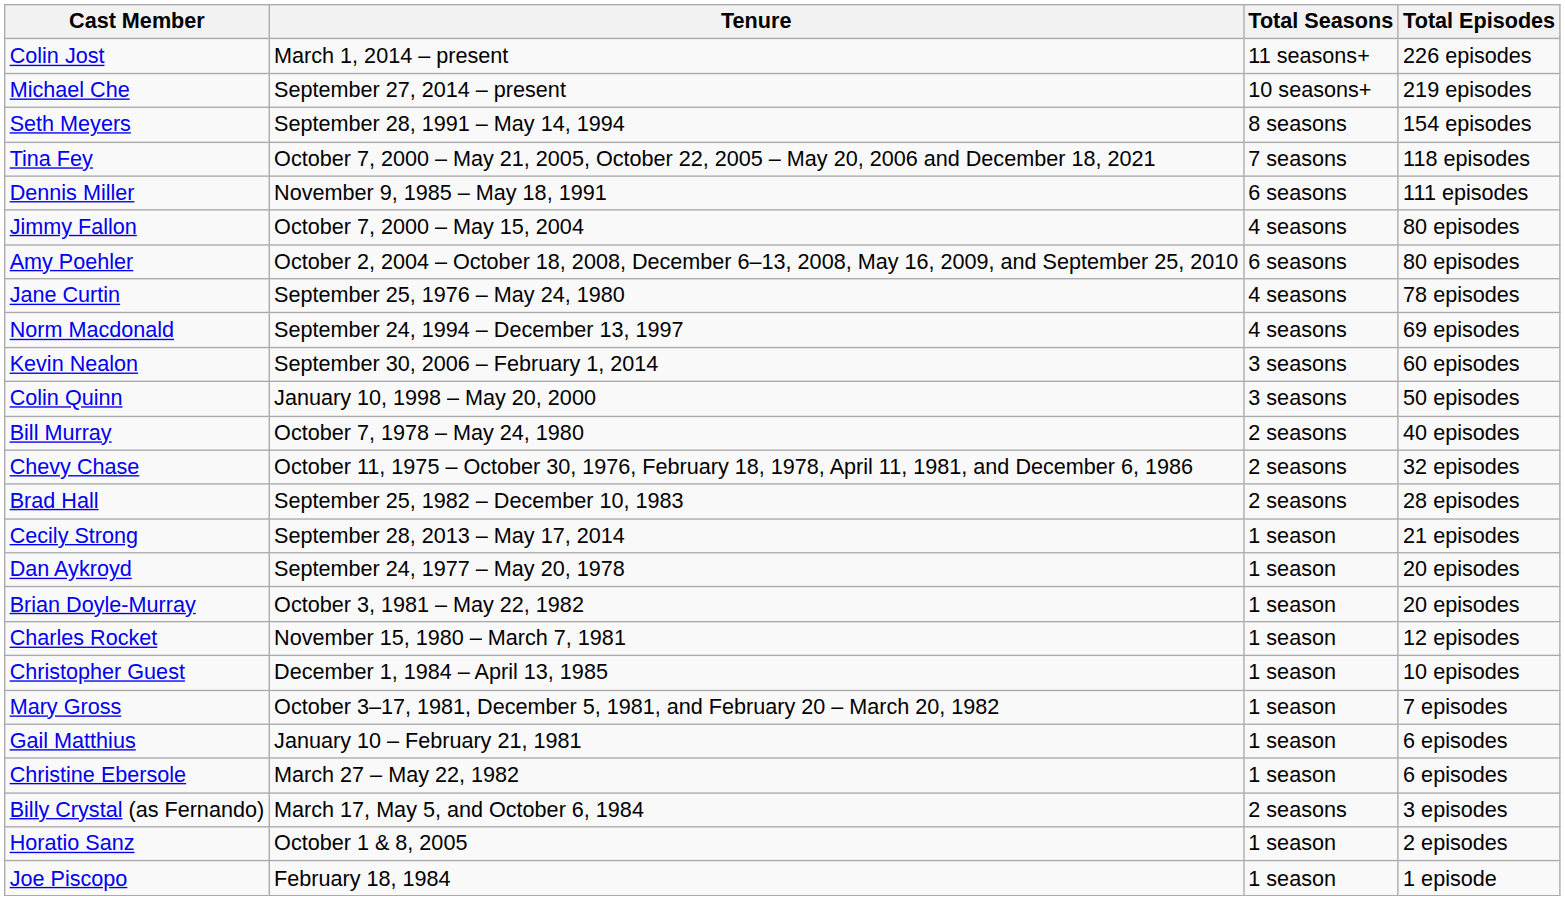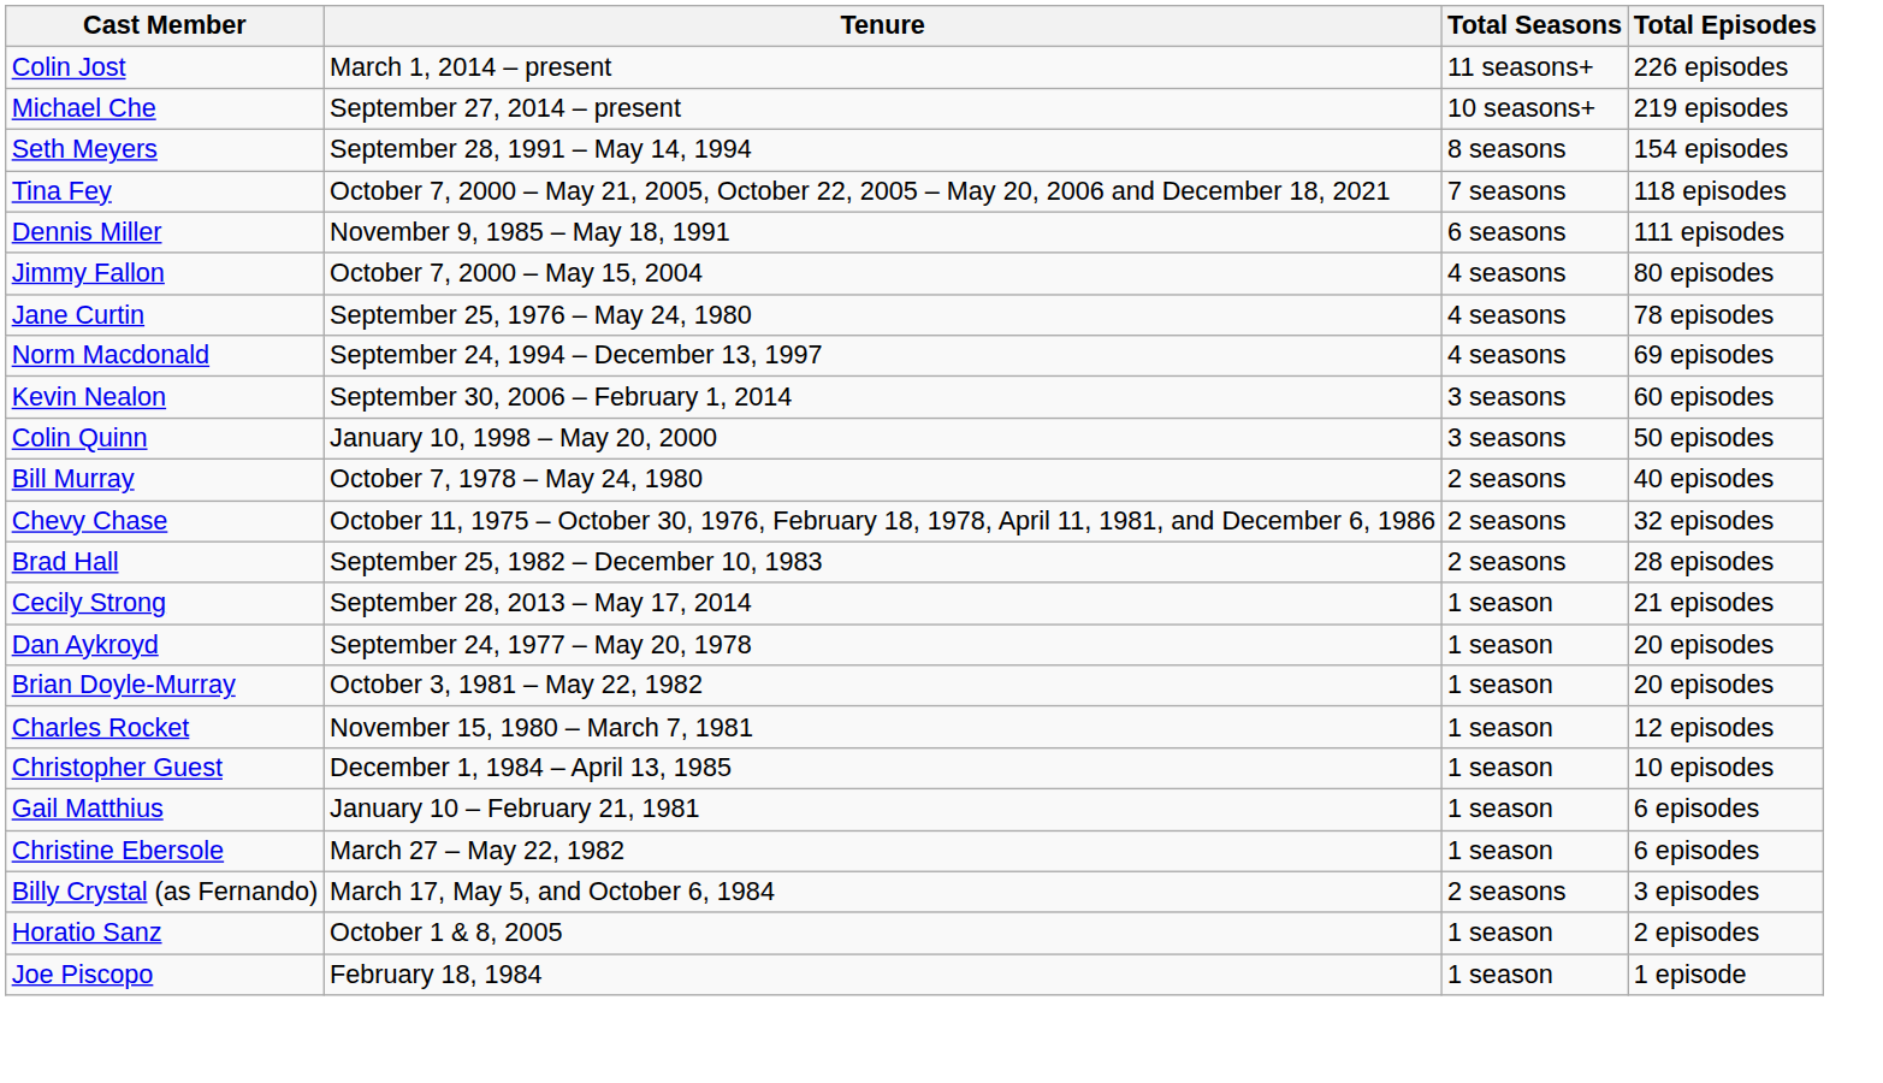 <table class="wikitable">
 <tr>
 <th>Cast Member</th>
 <th>Tenure</th>
 <th>Total Seasons</th>
 <th>Total Episodes</th>
 </tr>
 <tr>
 <td><a href='#'>Colin Jost</a></td>
 <td>March 1, 2014 – present</td>
 <td>11 seasons+</td>
 <td>226 episodes </td>
 </tr>
 <tr>
 <td><a href='#'>Michael Che</a></td>
 <td>September 27, 2014 – present</td>
 <td>10 seasons+</td>
 <td>219 episodes </td>
 </tr>
 <tr>
 <td><a href='#'>Seth Meyers</a></td>
 <td>September 28, 1991 – May 14, 1994</td>
 <td>8 seasons</td>
 <td>154 episodes</td>
 </tr>
 <tr>
 <td><a href='#'>Tina Fey</a></td>
 <td>October 7, 2000 – May 21, 2005, October 22, 2005 – May 20, 2006 and December 18, 2021</td>
 <td>7 seasons</td>
 <td>118 episodes</td>
 </tr>
 <tr>
 <td><a href='#'>Dennis Miller</a></td>
 <td>November 9, 1985 – May 18, 1991</td>
 <td>6 seasons</td>
 <td>111 episodes</td>
 </tr>
 <tr>
 <td><a href='#'>Jimmy Fallon</a></td>
 <td>October 7, 2000 – May 15, 2004</td>
 <td>4 seasons</td>
-<td>80 episodes</td>
-</tr>
-<tr>
-<td><a href='#'>Amy Poehler</a></td>
-<td>October 2, 2004 – October 18, 2008, December 6–13, 2008, May 16, 2009, and September 25, 2010</td>
-<td>6 seasons</td>
 <td>80 episodes</td>
 </tr>
 <tr>
 <td><a href='#'>Jane Curtin</a></td>
 <td>September 25, 1976 – May 24, 1980</td>
 <td>4 seasons</td>
 <td>78 episodes</td>
 </tr>
 <tr>
 <td><a href='#'>Norm Macdonald</a></td>
 <td>September 24, 1994 – December 13, 1997</td>
 <td>4 seasons</td>
 <td>69 episodes</td>
 </tr>
 <tr>
 <td><a href='#'>Kevin Nealon</a></td>
 <td>September 30, 2006 – February 1, 2014</td>
 <td>3 seasons</td>
 <td>60 episodes</td>
 </tr>
 <tr>
 <td><a href='#'>Colin Quinn</a></td>
 <td>January 10, 1998 – May 20, 2000</td>
 <td>3 seasons</td>
 <td>50 episodes</td>
 </tr>
 <tr>
 <td><a href='#'>Bill Murray</a></td>
 <td>October 7, 1978 – May 24, 1980</td>
 <td>2 seasons</td>
 <td>40 episodes</td>
 </tr>
 <tr>
 <td><a href='#'>Chevy Chase</a></td>
 <td>October 11, 1975 – October 30, 1976, February 18, 1978, April 11, 1981, and December 6, 1986</td>
 <td>2 seasons</td>
 <td>32 episodes</td>
 </tr>
 <tr>
 <td><a href='#'>Brad Hall</a></td>
 <td>September 25, 1982 – December 10, 1983</td>
 <td>2 seasons</td>
 <td>28 episodes</td>
 </tr>
 <tr>
 <td><a href='#'>Cecily Strong</a></td>
 <td>September 28, 2013 – May 17, 2014</td>
 <td>1 season</td>
 <td>21 episodes</td>
 </tr>
 <tr>
 <td><a href='#'>Dan Aykroyd</a></td>
 <td>September 24, 1977 – May 20, 1978</td>
 <td>1 season</td>
 <td>20 episodes</td>
 </tr>
 <tr>
 <td><a href='#'>Brian Doyle-Murray</a></td>
 <td>October 3, 1981 – May 22, 1982</td>
 <td>1 season</td>
 <td>20 episodes</td>
 </tr>
 <tr>
 <td><a href='#'>Charles Rocket</a></td>
 <td>November 15, 1980 – March 7, 1981</td>
 <td>1 season</td>
 <td>12 episodes</td>
 </tr>
 <tr>
 <td><a href='#'>Christopher Guest</a></td>
 <td>December 1, 1984 – April 13, 1985</td>
 <td>1 season</td>
 <td>10 episodes</td>
 </tr>
 <tr>
-<td><a href='#'>Mary Gross</a></td>
-<td>October 3–17, 1981, December 5, 1981, and February 20 – March 20, 1982</td>
-<td>1 season</td>
-<td>7 episodes</td>
-</tr>
-<tr>
 <td><a href='#'>Gail Matthius</a></td>
 <td>January 10 – February 21, 1981</td>
 <td>1 season</td>
 <td>6 episodes</td>
 </tr>
 <tr>
 <td><a href='#'>Christine Ebersole</a></td>
 <td>March 27 – May 22, 1982</td>
 <td>1 season</td>
 <td>6 episodes</td>
 </tr>
 <tr>
 <td><a href='#'>Billy Crystal</a> (as Fernando)</td>
 <td>March 17, May 5, and October 6, 1984</td>
 <td>2 seasons</td>
 <td>3 episodes</td>
 </tr>
 <tr>
 <td><a href='#'>Horatio Sanz</a></td>
 <td>October 1 & 8, 2005</td>
 <td>1 season</td>
 <td>2 episodes</td>
 </tr>
 <tr>
 <td><a href='#'>Joe Piscopo</a></td>
 <td>February 18, 1984</td>
 <td>1 season</td>
 <td>1 episode</td>
 </tr>
 </table>
